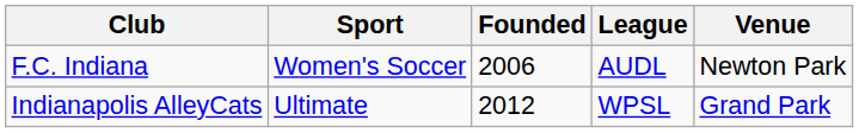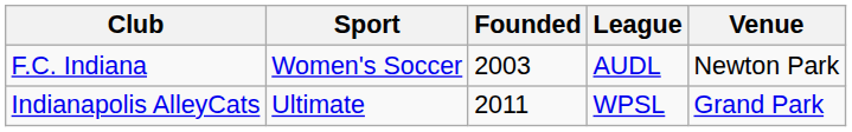 <table class="wikitable">
 <tr>
 <th style="background:light gray; color:black">Club</th>
 <th style="background:light gray; color:black">Sport</th>
 <th style="background:light gray; color:black">Founded</th>
 <th style="background:light gray; color:black">League</th>
 <th style="background:light gray; color:black">Venue</th>
 </tr>
 <tr>
 <td><a href='#'>F.C. Indiana</a></td>
 <td><a href='#'>Women's Soccer</a></td>
-<td>2006</td>
+<td>2003</td>
 <td><a href='#'>AUDL</a></td>
 <td>Newton Park</td>
 </tr>
 <tr>
 <td><a href='#'>Indianapolis AlleyCats</a></td>
 <td><a href='#'>Ultimate</a></td>
-<td>2012</td>
+<td>2011</td>
 <td><a href='#'>WPSL</a></td>
 <td><a href='#'>Grand Park</a></td>
 </tr>
 </table>
